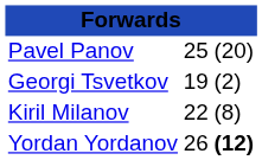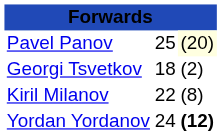 <table class="toccolours" border="0" cellpadding="2" cellspacing="0" align="left" style="margin:0.5em;">
 <tr>
 <th colspan="4" align="center" bgcolor="#2049B7"><span>Forwards</span></th>
 </tr>
 <tr>
 <td> <a href='#'>Pavel Panov</a></td>
 <td>25</td>
-<td>(20)</td>
+<td style="background: lightyellow;">(20)</td>
 </tr>
 <tr>
 <td> <a href='#'>Georgi Tsvetkov</a></td>
-<td>19</td>
+<td>18</td>
 <td>(2)</td>
 </tr>
 <tr>
 <td> <a href='#'>Kiril Milanov</a></td>
 <td>22</td>
 <td>(8)</td>
 </tr>
 <tr>
 <td> <a href='#'>Yordan Yordanov</a></td>
-<td>26</td>
+<td>24</td>
 <td><strong>(12)</strong></td>
 </tr>
 <tr>
 </tr>
 </table>
